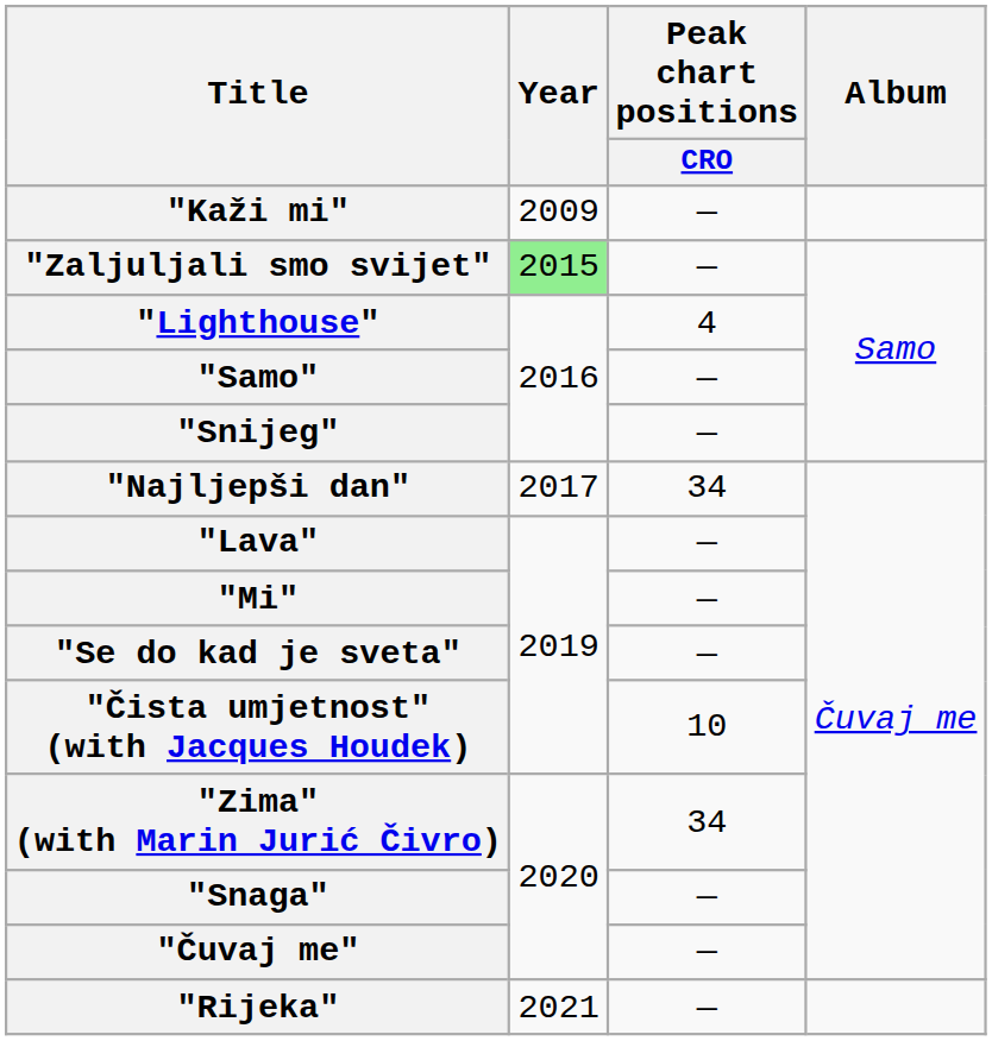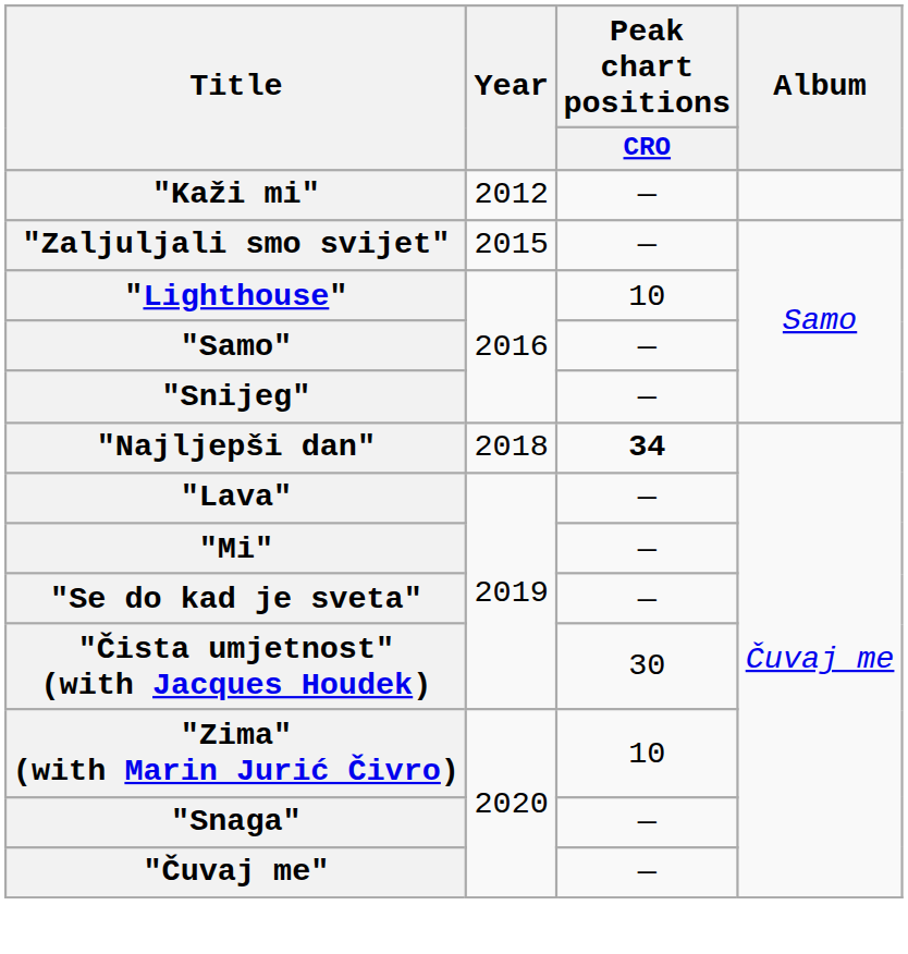 <table class="wikitable plainrowheaders" style="text-align:center;">
 <tr>
 <th scope="col" rowspan="2">Title</th>
 <th scope="col" rowspan="2">Year</th>
 <th scope="col" colspan="1">Peak chart positions</th>
 <th scope="col" rowspan="2">Album</th>
 </tr>
 <tr>
 <th scope="col" style="width:3em; font-size:85%;"><a href='#'>CRO</a><br></th>
 </tr>
 <tr>
 <th scope="row">"Kaži mi"</th>
-<td>2009</td>
+<td>2012</td>
 <td>—</td>
 <td></td>
 </tr>
 <tr>
 <th scope="row">"Zaljuljali smo svijet"</th>
-<td style="background: lightgreen;">2015</td>
+<td>2015</td>
 <td>—</td>
 <td rowspan="4"><em><a href='#'>Samo</a></em></td>
 </tr>
 <tr>
 <th scope="row">"<a href='#'>Lighthouse</a>"</th>
 <td rowspan="3">2016</td>
-<td>4</td>
+<td>10</td>
 </tr>
 <tr>
 <th scope="row">"Samo"</th>
 <td>—</td>
 </tr>
 <tr>
 <th scope="row">"Snijeg"</th>
 <td>—</td>
 </tr>
 <tr>
 <th scope="row">"Najljepši dan"</th>
-<td>2017</td>
-<td>34</td>
+<td>2018</td>
+<td><strong>34</strong></td>
 <td rowspan="8"><em><a href='#'>Čuvaj me</a></em></td>
 </tr>
 <tr>
 <th scope="row">"Lava"</th>
 <td rowspan="4">2019</td>
 <td>—</td>
 </tr>
 <tr>
 <th scope="row">"Mi"</th>
 <td>—</td>
 </tr>
 <tr>
 <th scope="row">"Se do kad je sveta"</th>
 <td>—</td>
 </tr>
 <tr>
 <th scope="row">"Čista umjetnost"<br><span>(with <a href='#'>Jacques Houdek</a>)</span></th>
-<td>10</td>
+<td>30</td>
 </tr>
 <tr>
 <th scope="row">"Zima"<br><span>(with <a href='#'>Marin Jurić Čivro</a>)</span></th>
 <td rowspan="3">2020</td>
-<td>34</td>
+<td>10</td>
 </tr>
 <tr>
 <th scope="row">"Snaga"</th>
 <td>—</td>
 </tr>
 <tr>
 <th scope="row">"Čuvaj me"</th>
 <td>—</td>
 </tr>
-<tr>
-<th scope="row">"Rijeka"</th>
-<td rowspan="1">2021</td>
-<td>—</td>
-<td></td>
-</tr>
 </table>
